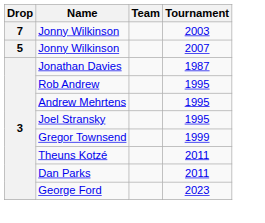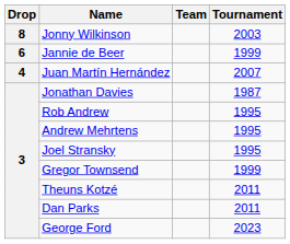 <table class="wikitable">
 <tr>
 <th>Drop</th>
 <th>Name</th>
 <th>Team</th>
 <th>Tournament</th>
 </tr>
 <tr>
-<th>7</th>
+<th>8</th>
 <td><a href='#'>Jonny Wilkinson</a></td>
 <td></td>
 <td align=center><a href='#'>2003</a></td>
 </tr>
 <tr>
-<th>5</th>
-<td><a href='#'>Jonny Wilkinson</a></td>
+<th>6</th>
+<td><a href='#'>Jannie de Beer</a></td>
+<td></td>
+<td align=center><a href='#'>1999</a></td>
+</tr>
+<tr>
+<th>4</th>
+<td><a href='#'>Juan Martín Hernández</a></td>
 <td></td>
 <td align=center><a href='#'>2007</a></td>
 </tr>
 <tr>
 <th rowspan="8">3</th>
 <td><a href='#'>Jonathan Davies</a></td>
 <td></td>
 <td align=center><a href='#'>1987</a></td>
 </tr>
 <tr>
 <td><a href='#'>Rob Andrew</a></td>
 <td></td>
 <td align=center><a href='#'>1995</a></td>
 </tr>
 <tr>
 <td><a href='#'>Andrew Mehrtens</a></td>
 <td></td>
 <td align=center><a href='#'>1995</a></td>
 </tr>
 <tr>
 <td><a href='#'>Joel Stransky</a></td>
 <td></td>
 <td align=center><a href='#'>1995</a></td>
 </tr>
 <tr>
 <td><a href='#'>Gregor Townsend</a></td>
 <td></td>
 <td align=center><a href='#'>1999</a></td>
 </tr>
 <tr>
 <td><a href='#'>Theuns Kotzé</a></td>
 <td></td>
 <td align=center><a href='#'>2011</a></td>
 </tr>
 <tr>
 <td><a href='#'>Dan Parks</a></td>
 <td></td>
 <td align=center><a href='#'>2011</a></td>
 </tr>
 <tr>
 <td><a href='#'>George Ford</a></td>
 <td></td>
 <td align=center><a href='#'>2023</a></td>
 </tr>
 </table>
